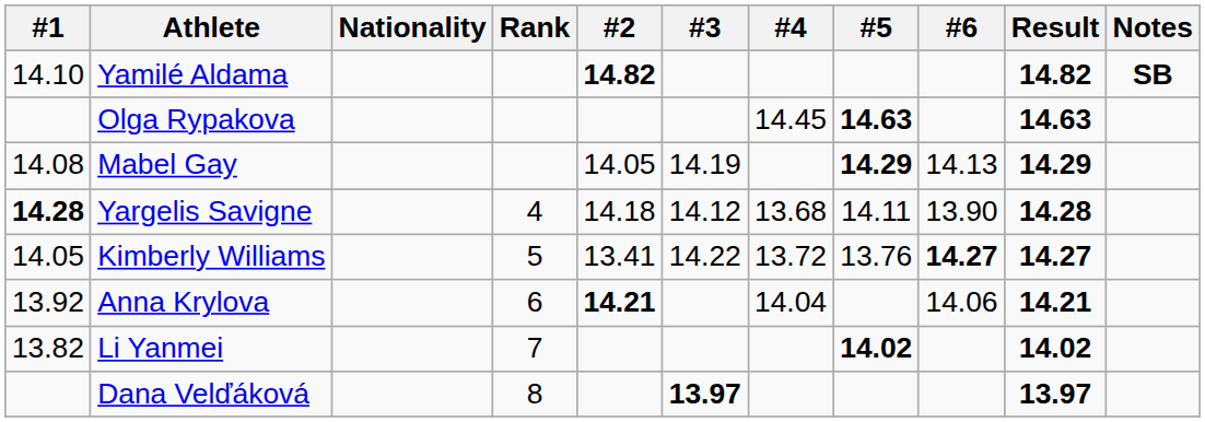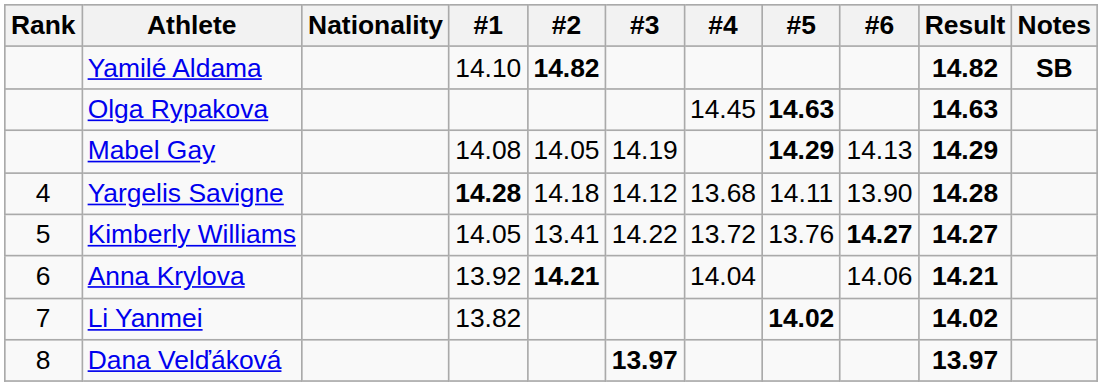 <table class="wikitable sortable" style="text-align:center">
 <tr>
-<th>#1</th>
+<th>Rank</th>
 <th>Athlete</th>
 <th>Nationality</th>
-<th>Rank</th>
+<th>#1</th>
 <th>#2</th>
 <th>#3</th>
 <th>#4</th>
 <th>#5</th>
 <th>#6</th>
 <th>Result</th>
 <th>Notes</th>
 </tr>
 <tr>
-<td>14.10</td>
+<td></td>
 <td align=left><a href='#'>Yamilé Aldama</a></td>
 <td align=left></td>
-<td></td>
+<td>14.10</td>
 <td><strong>14.82</strong></td>
 <td></td>
 <td></td>
 <td></td>
 <td></td>
 <td><strong>14.82</strong></td>
 <td><strong>SB</strong></td>
 </tr>
 <tr>
 <td></td>
 <td align=left><a href='#'>Olga Rypakova</a></td>
 <td align=left></td>
 <td></td>
 <td></td>
 <td></td>
 <td>14.45</td>
 <td><strong>14.63</strong></td>
 <td></td>
 <td><strong>14.63</strong></td>
 <td></td>
 </tr>
 <tr>
-<td>14.08</td>
+<td></td>
 <td align=left><a href='#'>Mabel Gay</a></td>
 <td align=left></td>
-<td></td>
+<td>14.08</td>
 <td>14.05</td>
 <td>14.19</td>
 <td></td>
 <td><strong>14.29</strong></td>
 <td>14.13</td>
 <td><strong>14.29</strong></td>
 <td></td>
 </tr>
 <tr>
-<td><strong>14.28</strong></td>
+<td>4</td>
 <td align=left><a href='#'>Yargelis Savigne</a></td>
 <td align=left></td>
-<td>4</td>
+<td><strong>14.28</strong></td>
 <td>14.18</td>
 <td>14.12</td>
 <td>13.68</td>
 <td>14.11</td>
 <td>13.90</td>
 <td><strong>14.28</strong></td>
 <td></td>
 </tr>
 <tr>
-<td>14.05</td>
+<td>5</td>
 <td align=left><a href='#'>Kimberly Williams</a></td>
 <td align=left></td>
-<td>5</td>
+<td>14.05</td>
 <td>13.41</td>
 <td>14.22</td>
 <td>13.72</td>
 <td>13.76</td>
 <td><strong>14.27</strong></td>
 <td><strong>14.27</strong></td>
 <td></td>
 </tr>
 <tr>
-<td>13.92</td>
+<td>6</td>
 <td align=left><a href='#'>Anna Krylova</a></td>
 <td align=left></td>
-<td>6</td>
+<td>13.92</td>
 <td><strong>14.21</strong></td>
 <td></td>
 <td>14.04</td>
 <td></td>
 <td>14.06</td>
 <td><strong>14.21</strong></td>
 <td></td>
 </tr>
 <tr>
-<td>13.82</td>
+<td>7</td>
 <td align=left><a href='#'>Li Yanmei</a></td>
 <td align=left></td>
-<td>7</td>
+<td>13.82</td>
 <td></td>
 <td></td>
 <td></td>
 <td><strong>14.02</strong></td>
 <td></td>
 <td><strong>14.02</strong></td>
 <td></td>
 </tr>
 <tr>
-<td></td>
+<td>8</td>
 <td align=left><a href='#'>Dana Velďáková</a></td>
 <td align=left></td>
-<td>8</td>
+<td></td>
 <td></td>
 <td><strong>13.97</strong></td>
 <td></td>
 <td></td>
 <td></td>
 <td><strong>13.97</strong></td>
 <td></td>
 </tr>
 </table>
